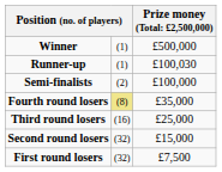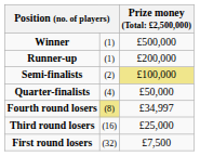 <table class="wikitable" style="text-align:center">
 <tr>
 <th colspan=2>Position <small>(no. of players)</small></th>
 <th>Prize money<br><small>(Total: £2,500,000)</small></th>
 </tr>
 <tr>
 <td style="text-align:center"><strong>Winner</strong></td>
 <td><small>(1)</small></td>
 <td>£500,000</td>
 </tr>
 <tr>
 <td style="text-align:center"><strong>Runner-up</strong></td>
 <td><small>(1)</small></td>
-<td>£100,030</td>
+<td>£200,000</td>
 </tr>
 <tr>
 <td style="text-align:center"><strong>Semi-finalists</strong></td>
 <td><small>(2)</small></td>
-<td>£100,000</td>
+<td style="background: khaki;">£100,000</td>
+</tr>
+<tr>
+<td style="text-align:center"><strong>Quarter-finalists</strong></td>
+<td><small>(4)</small></td>
+<td>£50,000</td>
 </tr>
 <tr>
 <td style="text-align:center"><strong>Fourth round losers</strong></td>
 <td style="background: khaki;"><small>(8)</small></td>
-<td>£35,000</td>
+<td>£34,997</td>
 </tr>
 <tr>
 <td style="text-align:center"><strong>Third round losers</strong></td>
 <td><small>(16)</small></td>
 <td>£25,000</td>
 </tr>
 <tr>
-<td style="text-align:center"><strong>Second round losers</strong></td>
-<td><small>(32)</small></td>
-<td>£15,000</td>
-</tr>
-<tr>
 <td style="text-align:center"><strong>First round losers</strong></td>
 <td><small>(32)</small></td>
 <td>£7,500</td>
 </tr>
 </table>
